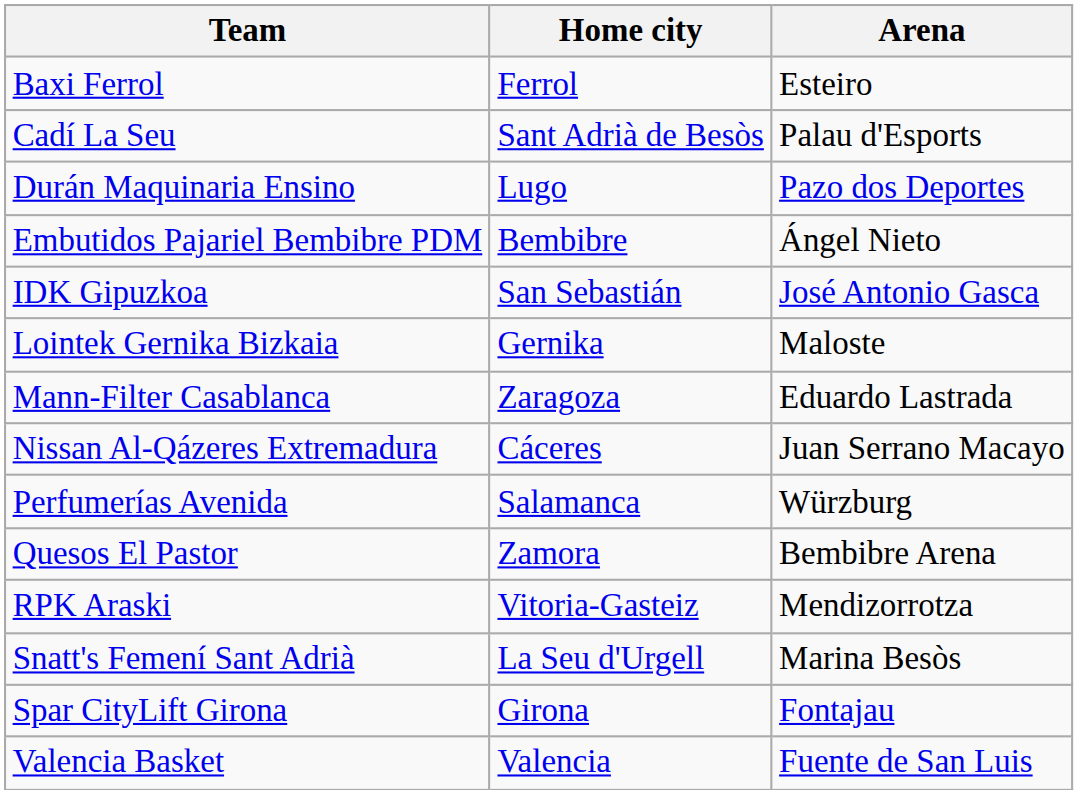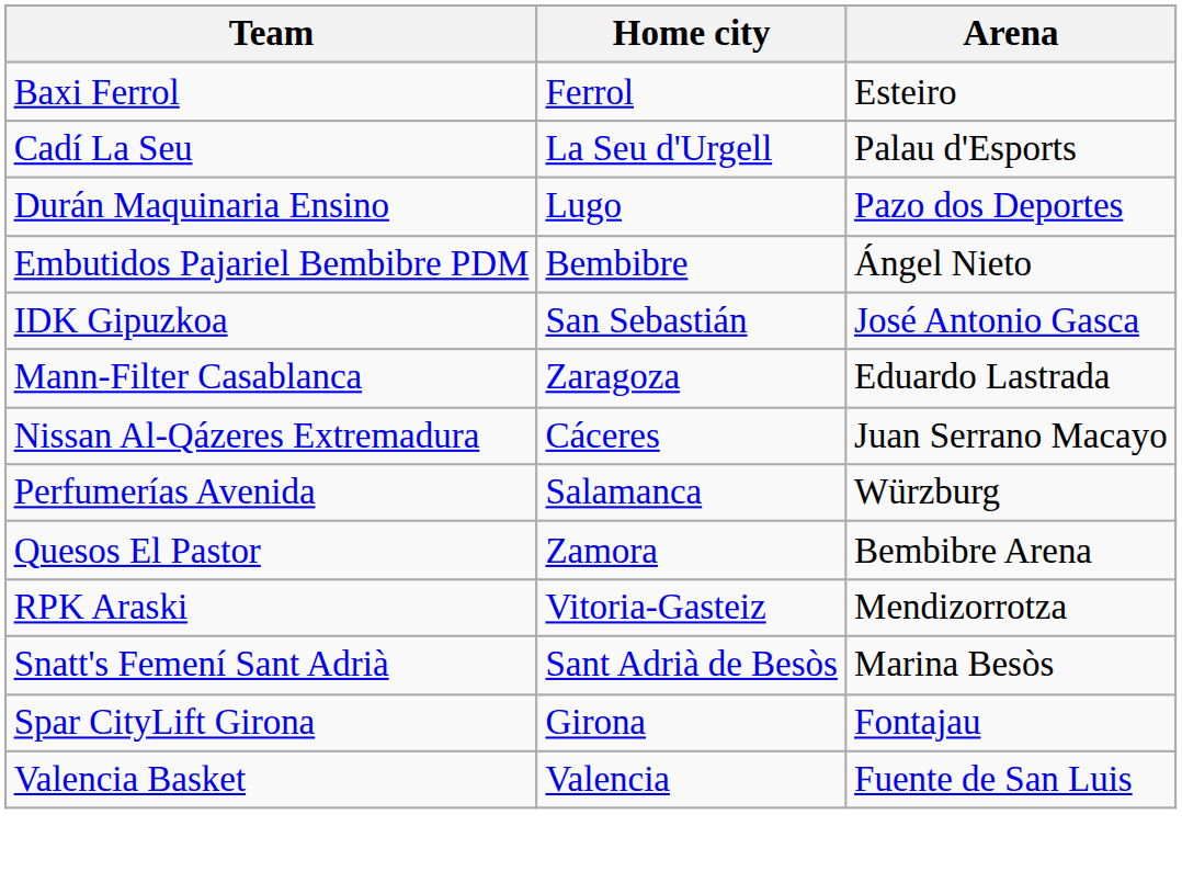 <table class="wikitable sortable">
 <tr>
 <th>Team</th>
 <th>Home city</th>
 <th>Arena</th>
 </tr>
 <tr>
 <td><a href='#'>Baxi Ferrol</a></td>
 <td><a href='#'>Ferrol</a></td>
 <td>Esteiro</td>
 </tr>
 <tr>
 <td><a href='#'>Cadí La Seu</a></td>
-<td><a href='#'>Sant Adrià de Besòs</a></td>
+<td><a href='#'>La Seu d'Urgell</a></td>
 <td>Palau d'Esports</td>
 </tr>
 <tr>
 <td><a href='#'>Durán Maquinaria Ensino</a></td>
 <td><a href='#'>Lugo</a></td>
 <td><a href='#'>Pazo dos Deportes</a></td>
 </tr>
 <tr>
 <td><a href='#'>Embutidos Pajariel Bembibre PDM</a></td>
 <td><a href='#'>Bembibre</a></td>
 <td>Ángel Nieto</td>
 </tr>
 <tr>
 <td><a href='#'>IDK Gipuzkoa</a></td>
 <td><a href='#'>San Sebastián</a></td>
 <td><a href='#'>José Antonio Gasca</a></td>
-</tr>
-<tr>
-<td><a href='#'>Lointek Gernika Bizkaia</a></td>
-<td><a href='#'>Gernika</a></td>
-<td>Maloste</td>
 </tr>
 <tr>
 <td><a href='#'>Mann-Filter Casablanca</a></td>
 <td><a href='#'>Zaragoza</a></td>
 <td>Eduardo Lastrada</td>
 </tr>
 <tr>
 <td><a href='#'>Nissan Al-Qázeres Extremadura</a></td>
 <td><a href='#'>Cáceres</a></td>
 <td>Juan Serrano Macayo</td>
 </tr>
 <tr>
 <td><a href='#'>Perfumerías Avenida</a></td>
 <td><a href='#'>Salamanca</a></td>
 <td>Würzburg</td>
 </tr>
 <tr>
 <td><a href='#'>Quesos El Pastor</a></td>
 <td><a href='#'>Zamora</a></td>
 <td>Bembibre Arena</td>
 </tr>
 <tr>
 <td><a href='#'>RPK Araski</a></td>
 <td><a href='#'>Vitoria-Gasteiz</a></td>
 <td>Mendizorrotza</td>
 </tr>
 <tr>
 <td><a href='#'>Snatt's Femení Sant Adrià</a></td>
-<td><a href='#'>La Seu d'Urgell</a></td>
+<td><a href='#'>Sant Adrià de Besòs</a></td>
 <td>Marina Besòs</td>
 </tr>
 <tr>
 <td><a href='#'>Spar CityLift Girona</a></td>
 <td><a href='#'>Girona</a></td>
 <td><a href='#'>Fontajau</a></td>
 </tr>
 <tr>
 <td><a href='#'>Valencia Basket</a></td>
 <td><a href='#'>Valencia</a></td>
 <td><a href='#'>Fuente de San Luis</a></td>
 </tr>
 </table>
